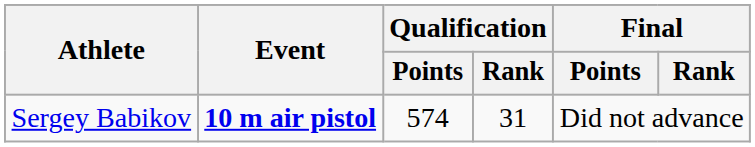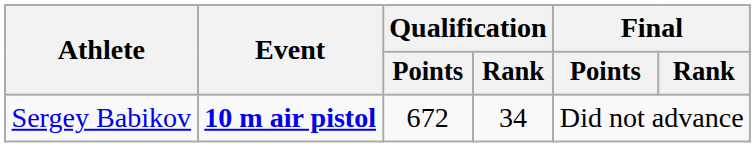 <table class="wikitable" style="font-size:90%">
 <tr>
 <th rowspan="2">Athlete</th>
 <th rowspan="2">Event</th>
 <th colspan=2>Qualification</th>
 <th colspan=2>Final</th>
 </tr>
 <tr style="font-size:95%">
 <th>Points</th>
 <th>Rank</th>
 <th>Points</th>
 <th>Rank</th>
 </tr>
 <tr align=center>
 <td align=left><a href='#'>Sergey Babikov</a></td>
 <td align=left><strong><a href='#'>10 m air pistol</a></strong></td>
-<td>574</td>
-<td>31</td>
+<td>672</td>
+<td>34</td>
 <td colspan=2>Did not advance</td>
 </tr>
 </table>
